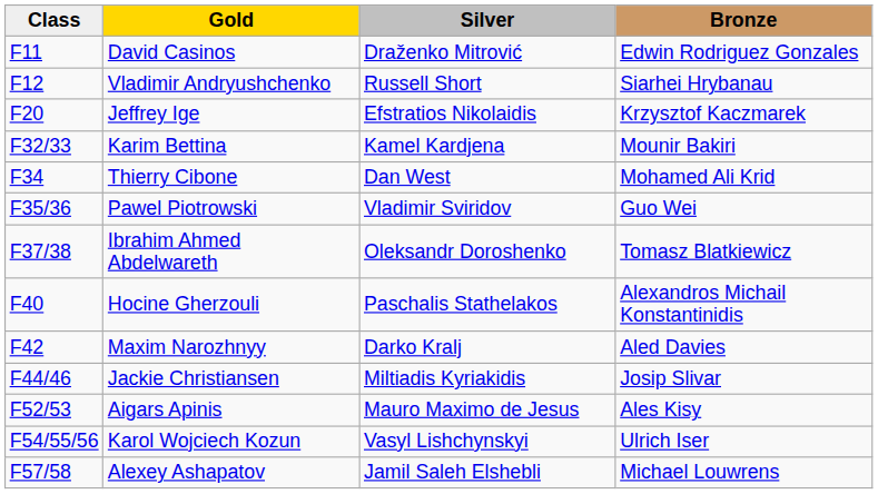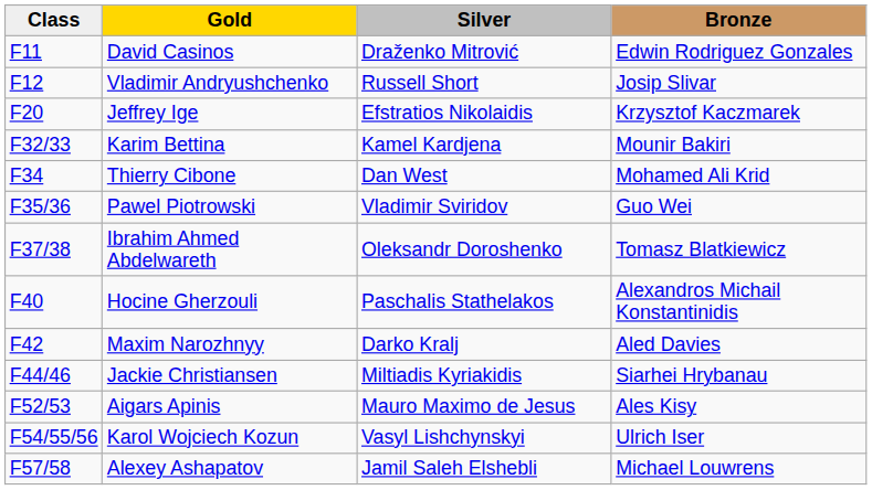 <table class="wikitable" style="text-align:left">
 <tr align="center">
 <td bgcolor=efefef><strong>Class</strong></td>
 <td width=200 bgcolor=gold><strong>Gold</strong></td>
 <td width=200 bgcolor=silver><strong>Silver</strong></td>
 <td width=200 bgcolor=CC9966><strong>Bronze</strong></td>
 </tr>
 <tr>
 <td><a href='#'>F11</a></td>
 <td><a href='#'>David Casinos</a><br><em></em></td>
 <td><a href='#'>Draženko Mitrović</a><br><em></em></td>
 <td><a href='#'>Edwin Rodriguez Gonzales</a><br><em></em></td>
 </tr>
 <tr>
 <td><a href='#'>F12</a></td>
 <td><a href='#'>Vladimir Andryushchenko</a><br><em></em></td>
 <td><a href='#'>Russell Short</a><br><em></em></td>
-<td><a href='#'>Siarhei Hrybanau</a><br><em></em></td>
+<td><a href='#'>Josip Slivar</a><br><em></em></td>
 </tr>
 <tr>
 <td><a href='#'>F20</a></td>
 <td><a href='#'>Jeffrey Ige</a><br><em></em></td>
 <td><a href='#'>Efstratios Nikolaidis</a><br><em></em></td>
 <td><a href='#'>Krzysztof Kaczmarek</a><br><em></em></td>
 </tr>
 <tr>
 <td><a href='#'>F32/33</a></td>
 <td><a href='#'>Karim Bettina</a><br><em></em></td>
 <td><a href='#'>Kamel Kardjena</a><br><em></em></td>
 <td><a href='#'>Mounir Bakiri</a><br><em></em></td>
 </tr>
 <tr>
 <td><a href='#'>F34</a></td>
 <td><a href='#'>Thierry Cibone</a><br><em></em></td>
 <td><a href='#'>Dan West</a><br><em></em></td>
 <td><a href='#'>Mohamed Ali Krid</a><br><em></em></td>
 </tr>
 <tr>
 <td><a href='#'>F35/36</a></td>
 <td><a href='#'>Pawel Piotrowski</a><br><em></em></td>
 <td><a href='#'>Vladimir Sviridov</a><br><em></em></td>
 <td><a href='#'>Guo Wei</a><br><em></em></td>
 </tr>
 <tr>
 <td><a href='#'>F37/38</a></td>
 <td><a href='#'>Ibrahim Ahmed Abdelwareth</a><br><em></em></td>
 <td><a href='#'>Oleksandr Doroshenko</a><br><em></em></td>
 <td><a href='#'>Tomasz Blatkiewicz</a><br><em></em></td>
 </tr>
 <tr>
 <td><a href='#'>F40</a></td>
 <td><a href='#'>Hocine Gherzouli</a><br><em></em></td>
 <td><a href='#'>Paschalis Stathelakos</a><br><em></em></td>
 <td><a href='#'>Alexandros Michail Konstantinidis</a><br><em></em></td>
 </tr>
 <tr>
 <td><a href='#'>F42</a></td>
 <td><a href='#'>Maxim Narozhnyy</a><br><em></em></td>
 <td><a href='#'>Darko Kralj</a><br><em></em></td>
 <td><a href='#'>Aled Davies</a><br><em></em></td>
 </tr>
 <tr>
 <td><a href='#'>F44/46</a></td>
 <td><a href='#'>Jackie Christiansen</a><br><em></em></td>
 <td><a href='#'>Miltiadis Kyriakidis</a><br><em></em></td>
-<td><a href='#'>Josip Slivar</a><br><em></em></td>
+<td><a href='#'>Siarhei Hrybanau</a><br><em></em></td>
 </tr>
 <tr>
 <td><a href='#'>F52/53</a></td>
 <td><a href='#'>Aigars Apinis</a><br><em></em></td>
 <td><a href='#'>Mauro Maximo de Jesus</a><br><em></em></td>
 <td><a href='#'>Ales Kisy</a><br><em></em></td>
 </tr>
 <tr>
 <td><a href='#'>F54/55/56</a></td>
 <td><a href='#'>Karol Wojciech Kozun</a><br><em></em></td>
 <td><a href='#'>Vasyl Lishchynskyi</a><br><em></em></td>
 <td><a href='#'>Ulrich Iser</a><br><em></em></td>
 </tr>
 <tr>
 <td><a href='#'>F57/58</a></td>
 <td><a href='#'>Alexey Ashapatov</a><br><em></em></td>
 <td><a href='#'>Jamil Saleh Elshebli</a><br><em></em></td>
 <td><a href='#'>Michael Louwrens</a><br><em></em></td>
 </tr>
 </table>
